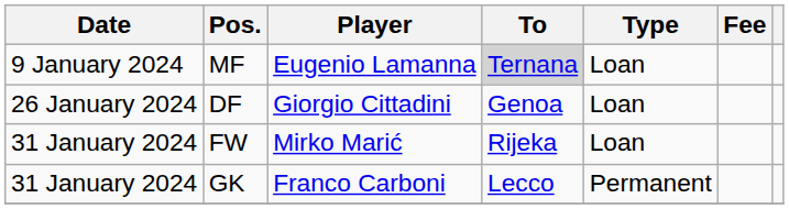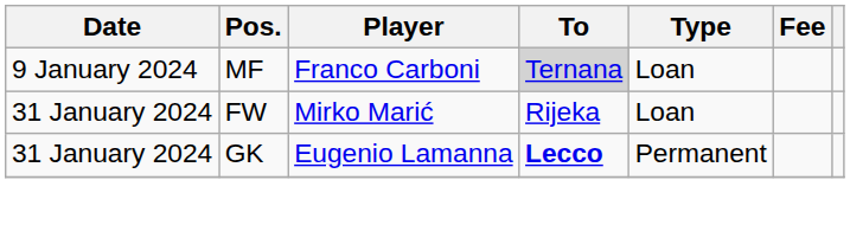 <table class="wikitable">
 <tr>
 <th>Date</th>
 <th>Pos.</th>
 <th>Player</th>
 <th>To</th>
 <th>Type</th>
 <th>Fee</th>
 <th></th>
 </tr>
 <tr>
 <td>9 January 2024</td>
 <td>MF</td>
-<td> <a href='#'>Eugenio Lamanna</a></td>
+<td> <a href='#'>Franco Carboni</a></td>
 <td style="background: lightgrey;"><a href='#'>Ternana</a></td>
-<td>Loan</td>
-<td></td>
-<td></td>
-</tr>
-<tr>
-<td>26 January 2024</td>
-<td>DF</td>
-<td> <a href='#'>Giorgio Cittadini</a></td>
-<td><a href='#'>Genoa</a></td>
 <td>Loan</td>
 <td></td>
 <td></td>
 </tr>
 <tr>
 <td>31 January 2024</td>
 <td>FW</td>
 <td> <a href='#'>Mirko Marić</a></td>
 <td><a href='#'>Rijeka</a></td>
 <td>Loan</td>
 <td></td>
 <td></td>
 </tr>
 <tr>
 <td>31 January 2024</td>
 <td>GK</td>
-<td> <a href='#'>Franco Carboni</a></td>
-<td><a href='#'>Lecco</a></td>
+<td> <a href='#'>Eugenio Lamanna</a></td>
+<td><strong><a href='#'>Lecco</a></strong></td>
 <td>Permanent</td>
 <td></td>
 <td></td>
 </tr>
 <tr>
 </tr>
 </table>
